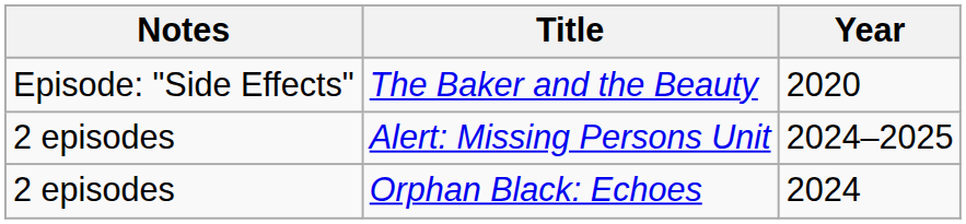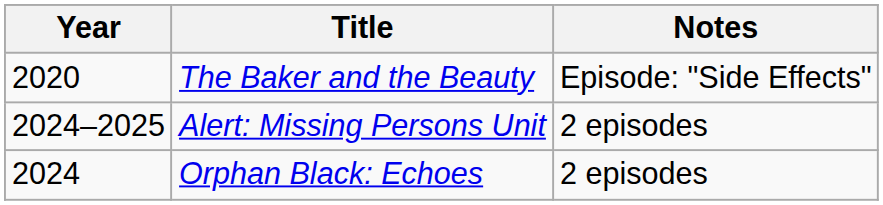 <table class="wikitable plainrowheaders">
 <tr style="background:#ccc; text-align:center; ">
+<th>Year</th>
+<th>Title</th>
 <th>Notes</th>
-<th>Title</th>
-<th>Year</th>
 </tr>
 <tr>
+<td>2020</td>
+<td><em><a href='#'>The Baker and the Beauty</a></em></td>
 <td>Episode: "Side Effects"</td>
-<td><em><a href='#'>The Baker and the Beauty</a></em></td>
-<td>2020</td>
 </tr>
 <tr>
+<td>2024–2025</td>
+<td><em><a href='#'>Alert: Missing Persons Unit</a></em></td>
 <td>2 episodes</td>
-<td><em><a href='#'>Alert: Missing Persons Unit</a></em></td>
-<td>2024–2025</td>
 </tr>
 <tr>
+<td>2024</td>
+<td><em><a href='#'>Orphan Black: Echoes</a></em></td>
 <td>2 episodes</td>
-<td><em><a href='#'>Orphan Black: Echoes</a></em></td>
-<td>2024</td>
 </tr>
 </table>
